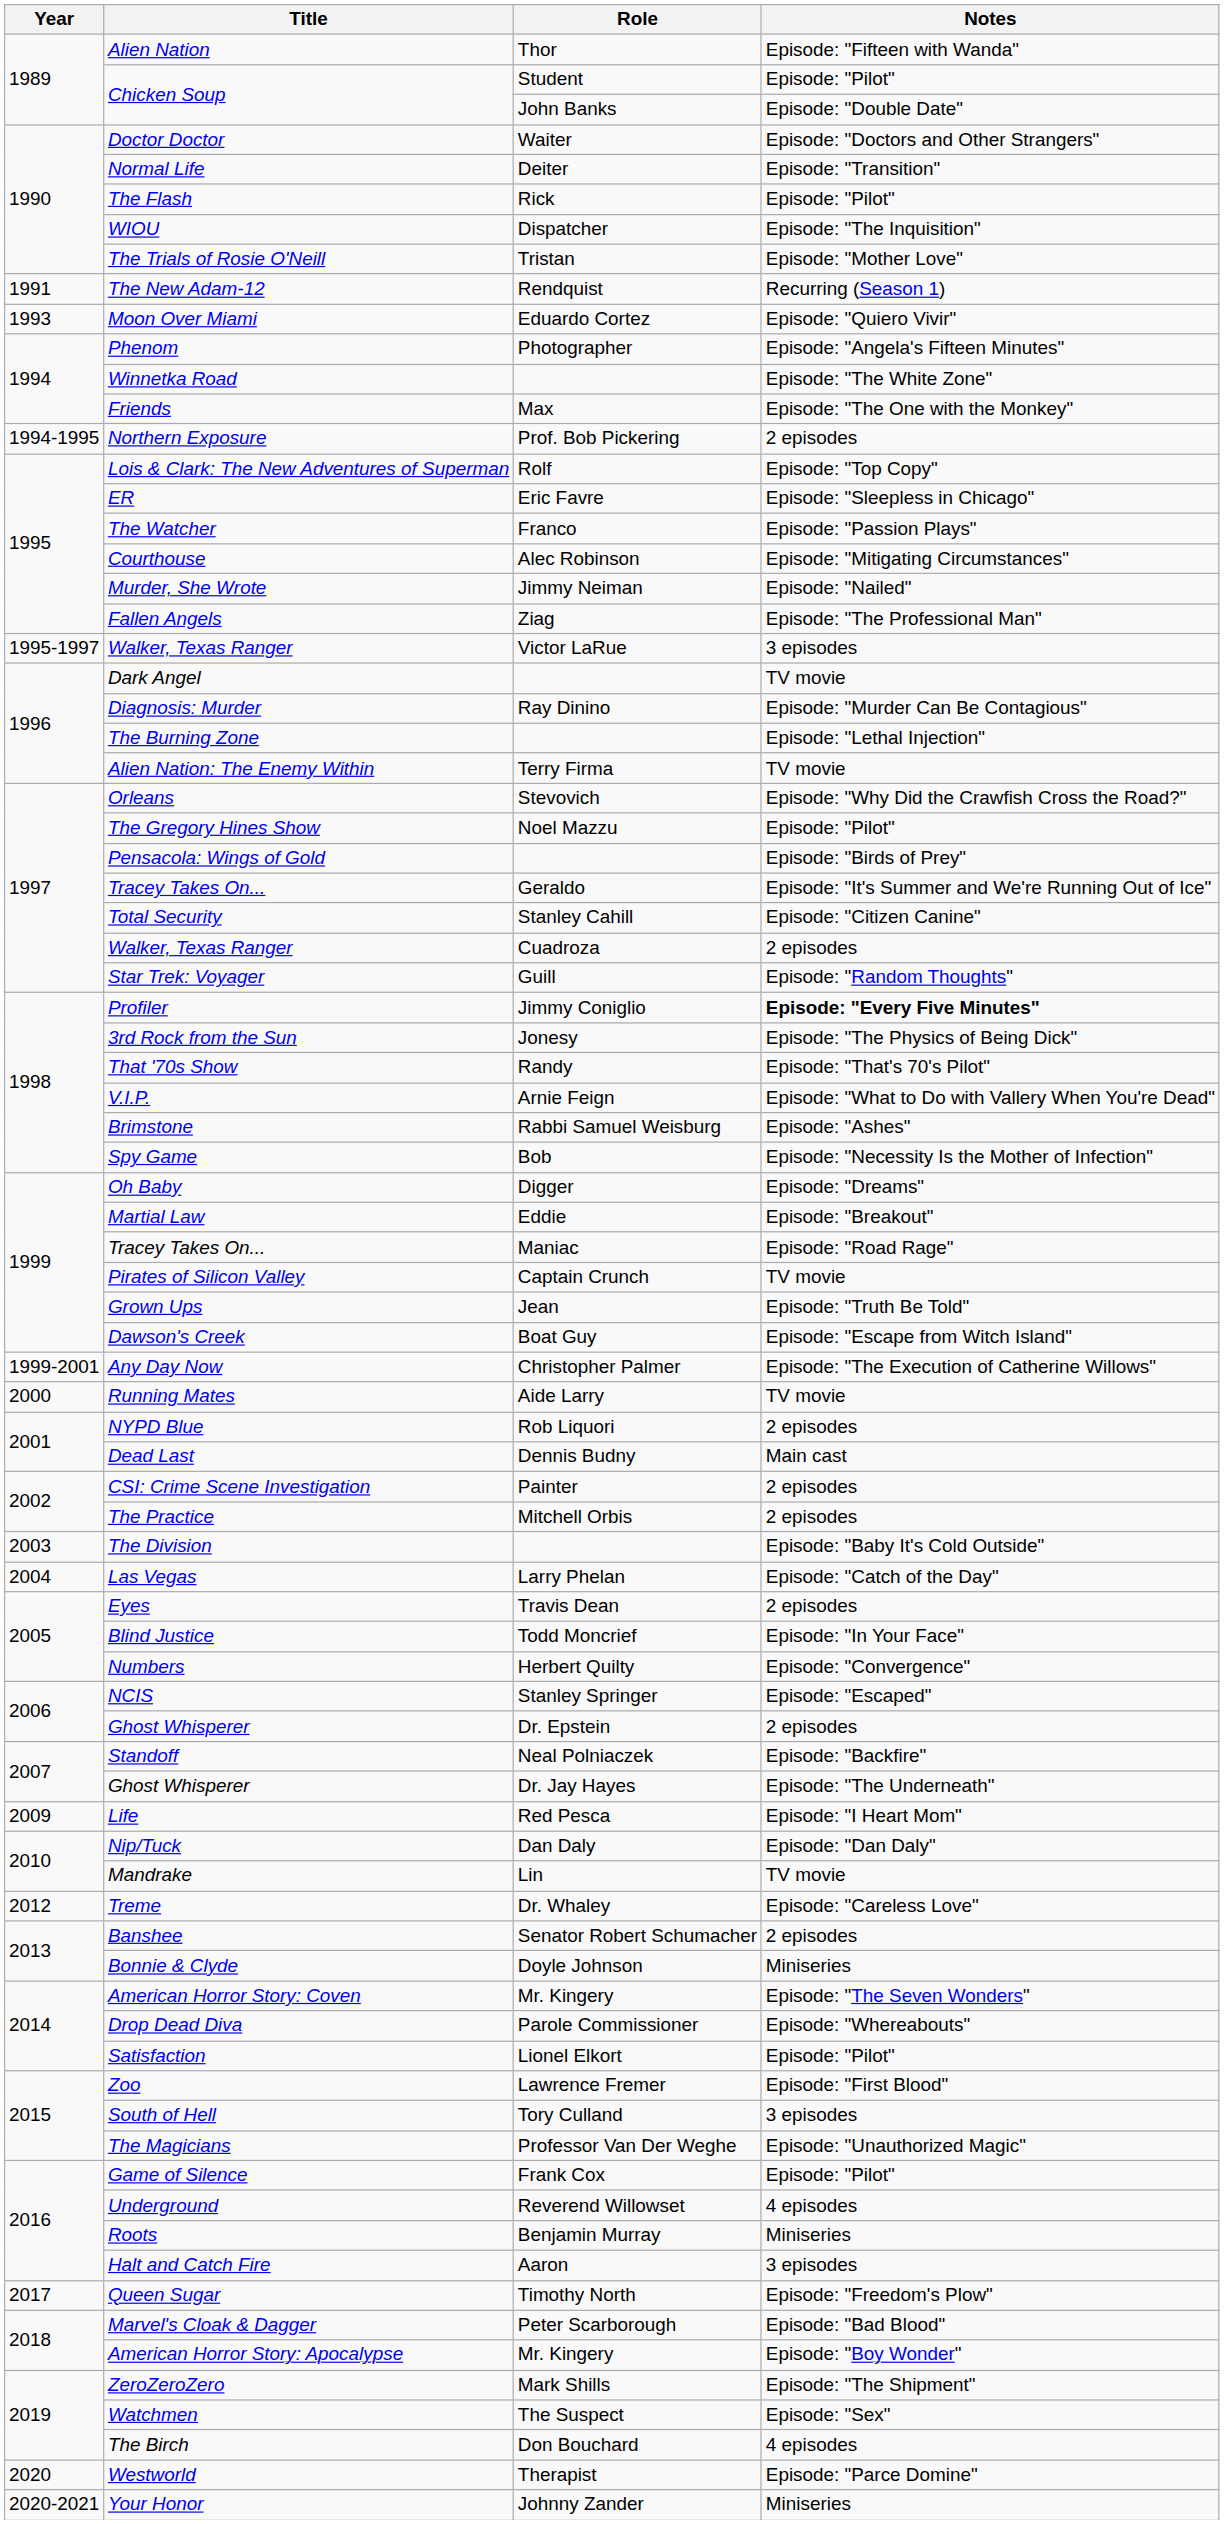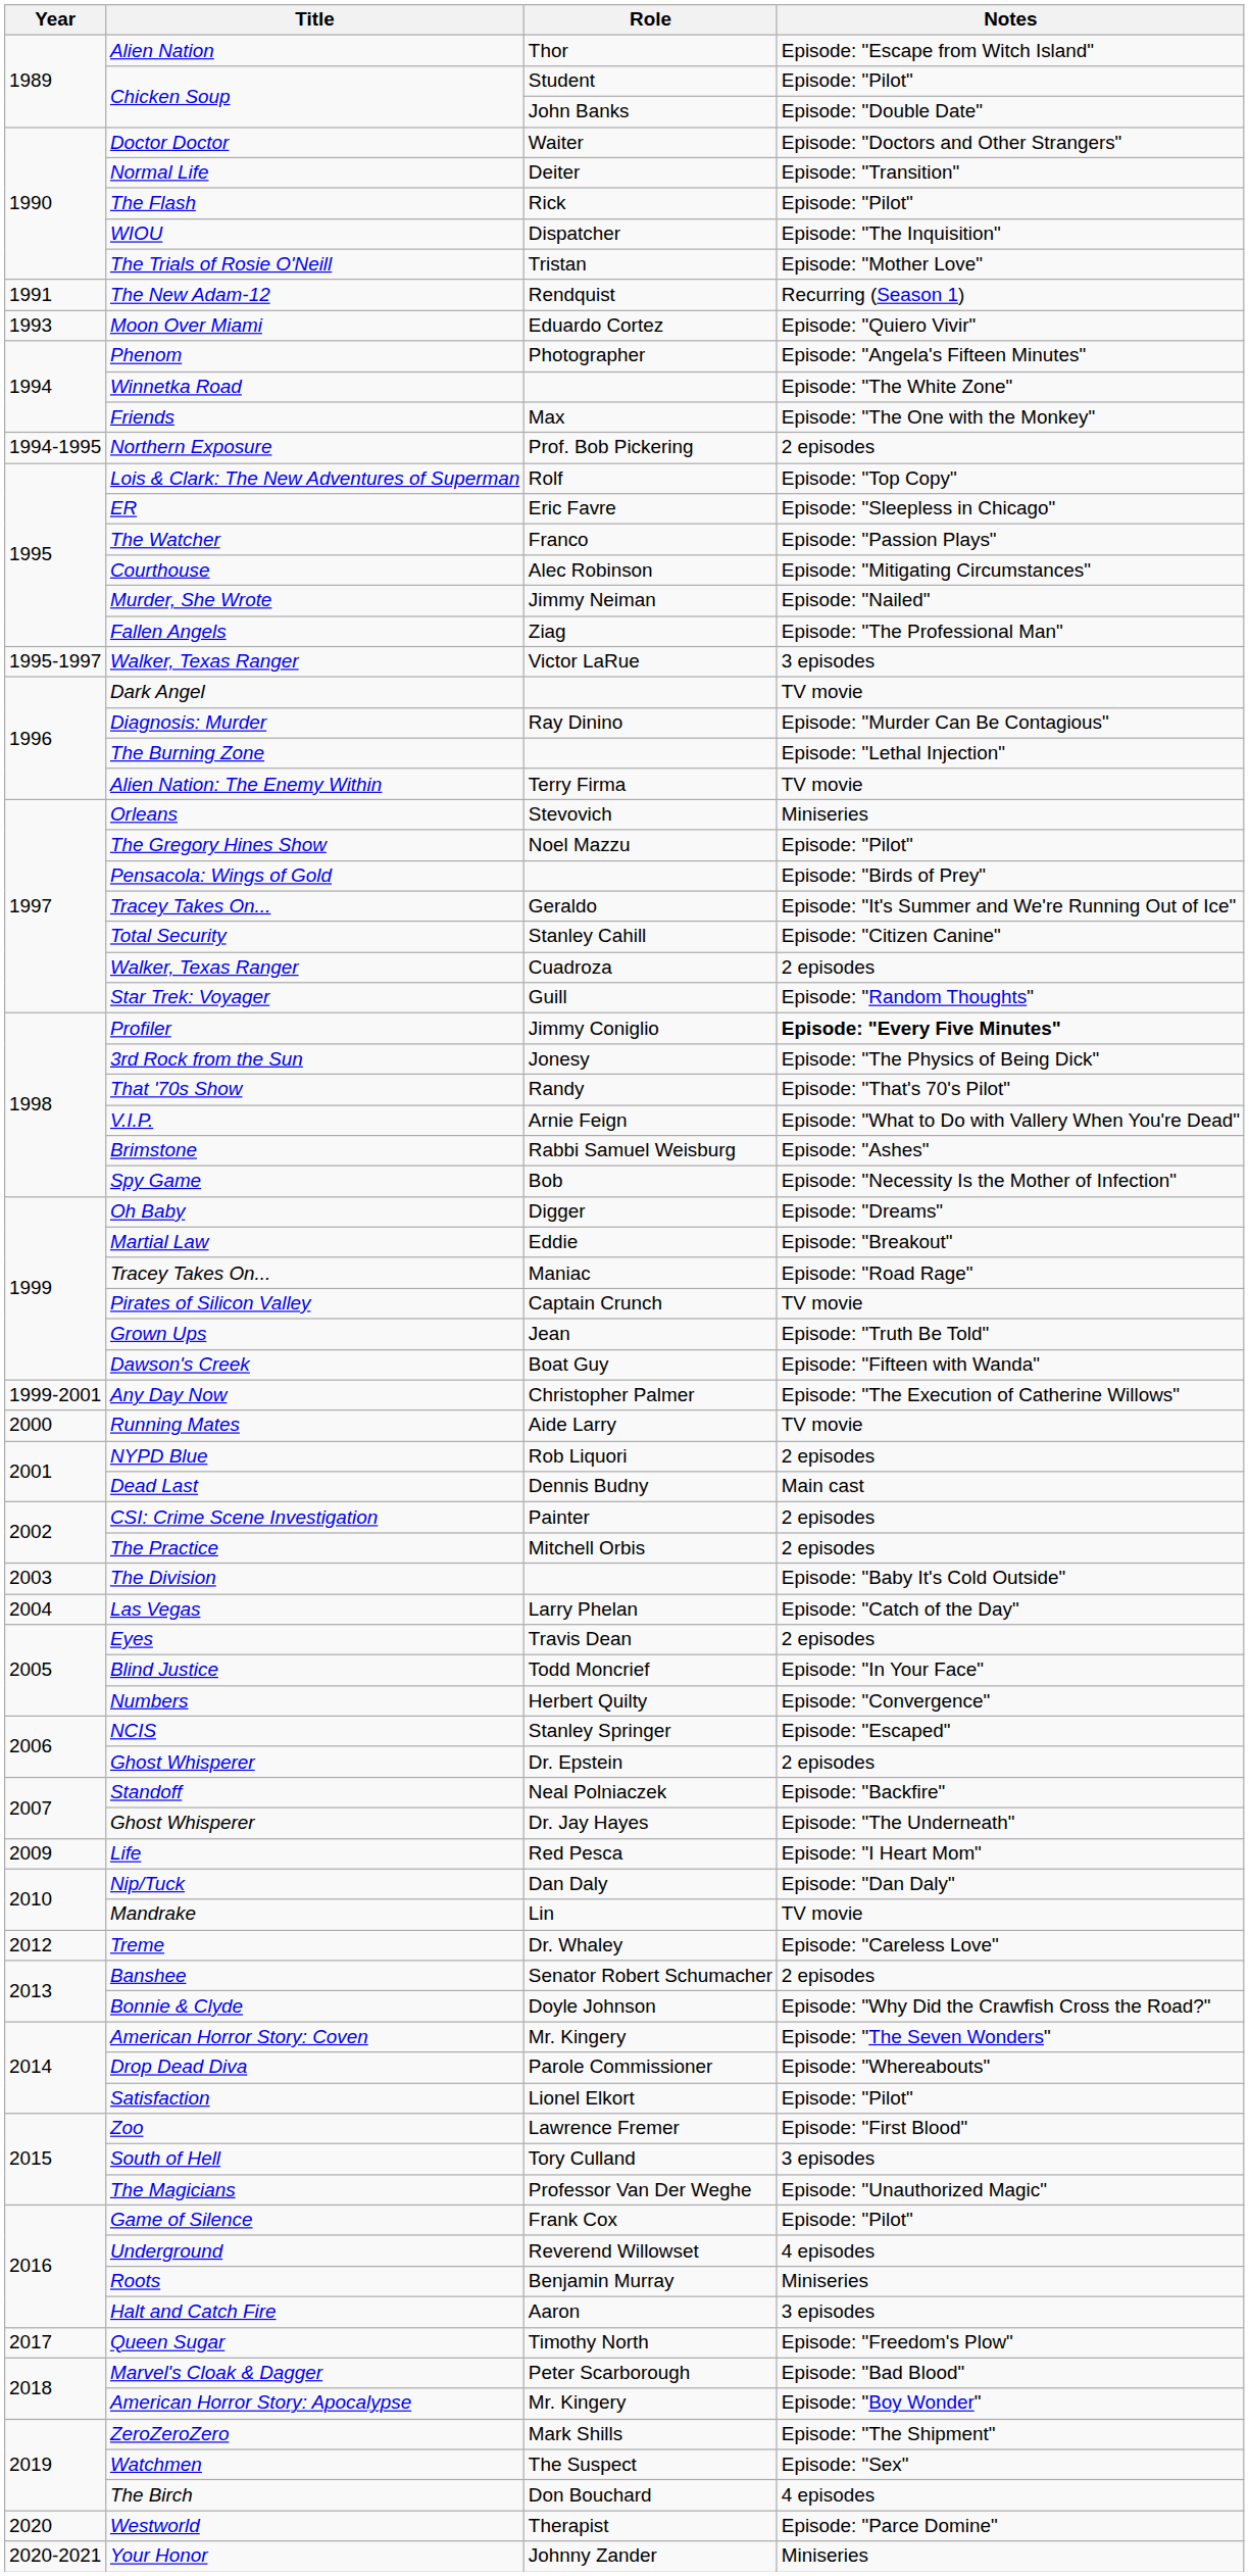 <table class="wikitable sortable">
 <tr>
 <th>Year</th>
 <th>Title</th>
 <th>Role</th>
 <th>Notes</th>
 </tr>
 <tr>
 <td rowspan="3">1989</td>
 <td><em><a href='#'>Alien Nation</a></em></td>
 <td>Thor</td>
-<td>Episode: "Fifteen with Wanda"</td>
+<td>Episode: "Escape from Witch Island"</td>
 </tr>
 <tr>
 <td rowspan="2"><em><a href='#'>Chicken Soup</a></em></td>
 <td>Student</td>
 <td>Episode: "Pilot"</td>
 </tr>
 <tr>
 <td>John Banks</td>
 <td>Episode: "Double Date"</td>
 </tr>
 <tr>
 <td rowspan="5">1990</td>
 <td><em><a href='#'>Doctor Doctor</a></em></td>
 <td>Waiter</td>
 <td>Episode: "Doctors and Other Strangers"</td>
 </tr>
 <tr>
 <td><em><a href='#'>Normal Life</a></em></td>
 <td>Deiter</td>
 <td>Episode: "Transition"</td>
 </tr>
 <tr>
 <td><em><a href='#'>The Flash</a></em></td>
 <td>Rick</td>
 <td>Episode: "Pilot"</td>
 </tr>
 <tr>
 <td><em><a href='#'>WIOU</a></em></td>
 <td>Dispatcher</td>
 <td>Episode: "The Inquisition"</td>
 </tr>
 <tr>
 <td><em><a href='#'>The Trials of Rosie O'Neill</a></em></td>
 <td>Tristan</td>
 <td>Episode: "Mother Love"</td>
 </tr>
 <tr>
 <td>1991</td>
 <td><em><a href='#'>The New Adam-12</a></em></td>
 <td>Rendquist</td>
 <td>Recurring (<a href='#'>Season 1</a>)</td>
 </tr>
 <tr>
 <td>1993</td>
 <td><em><a href='#'>Moon Over Miami</a></em></td>
 <td>Eduardo Cortez</td>
 <td>Episode: "Quiero Vivir"</td>
 </tr>
 <tr>
 <td rowspan="3">1994</td>
 <td><em><a href='#'>Phenom</a></em></td>
 <td>Photographer</td>
 <td>Episode: "Angela's Fifteen Minutes"</td>
 </tr>
 <tr>
 <td><em><a href='#'>Winnetka Road</a></em></td>
 <td></td>
 <td>Episode: "The White Zone"</td>
 </tr>
 <tr>
 <td><em><a href='#'>Friends</a></em></td>
 <td>Max</td>
 <td>Episode: "The One with the Monkey"</td>
 </tr>
 <tr>
 <td>1994-1995</td>
 <td><em><a href='#'>Northern Exposure</a></em></td>
 <td>Prof. Bob Pickering</td>
 <td>2 episodes</td>
 </tr>
 <tr>
 <td rowspan="6">1995</td>
 <td><em><a href='#'>Lois & Clark: The New Adventures of Superman</a></em></td>
 <td>Rolf</td>
 <td>Episode: "Top Copy"</td>
 </tr>
 <tr>
 <td><em><a href='#'>ER</a></em></td>
 <td>Eric Favre</td>
 <td>Episode: "Sleepless in Chicago"</td>
 </tr>
 <tr>
 <td><em><a href='#'>The Watcher</a></em></td>
 <td>Franco</td>
 <td>Episode: "Passion Plays"</td>
 </tr>
 <tr>
 <td><em><a href='#'>Courthouse</a></em></td>
 <td>Alec Robinson</td>
 <td>Episode: "Mitigating Circumstances"</td>
 </tr>
 <tr>
 <td><em><a href='#'>Murder, She Wrote</a></em></td>
 <td>Jimmy Neiman</td>
 <td>Episode: "Nailed"</td>
 </tr>
 <tr>
 <td><em><a href='#'>Fallen Angels</a></em></td>
 <td>Ziag</td>
 <td>Episode: "The Professional Man"</td>
 </tr>
 <tr>
 <td>1995-1997</td>
 <td><em><a href='#'>Walker, Texas Ranger</a></em></td>
 <td>Victor LaRue</td>
 <td>3 episodes</td>
 </tr>
 <tr>
 <td rowspan="4">1996</td>
 <td><em>Dark Angel</em></td>
 <td></td>
 <td>TV movie</td>
 </tr>
 <tr>
 <td><em><a href='#'>Diagnosis: Murder</a></em></td>
 <td>Ray Dinino</td>
 <td>Episode: "Murder Can Be Contagious"</td>
 </tr>
 <tr>
 <td><em><a href='#'>The Burning Zone</a></em></td>
 <td></td>
 <td>Episode: "Lethal Injection"</td>
 </tr>
 <tr>
 <td><em><a href='#'>Alien Nation: The Enemy Within</a></em></td>
 <td>Terry Firma</td>
 <td>TV movie</td>
 </tr>
 <tr>
 <td rowspan="7">1997</td>
 <td><em><a href='#'>Orleans</a></em></td>
 <td>Stevovich</td>
-<td>Episode: "Why Did the Crawfish Cross the Road?"</td>
+<td>Miniseries</td>
 </tr>
 <tr>
 <td><em><a href='#'>The Gregory Hines Show</a></em></td>
 <td>Noel Mazzu</td>
 <td>Episode: "Pilot"</td>
 </tr>
 <tr>
 <td><em><a href='#'>Pensacola: Wings of Gold</a></em></td>
 <td></td>
 <td>Episode: "Birds of Prey"</td>
 </tr>
 <tr>
 <td><em><a href='#'>Tracey Takes On...</a></em></td>
 <td>Geraldo</td>
 <td>Episode: "It's Summer and We're Running Out of Ice"</td>
 </tr>
 <tr>
 <td><em><a href='#'>Total Security</a></em></td>
 <td>Stanley Cahill</td>
 <td>Episode: "Citizen Canine"</td>
 </tr>
 <tr>
 <td><em><a href='#'>Walker, Texas Ranger</a></em></td>
 <td>Cuadroza</td>
 <td>2 episodes</td>
 </tr>
 <tr>
 <td><em><a href='#'>Star Trek: Voyager</a></em></td>
 <td>Guill</td>
 <td>Episode: "<a href='#'>Random Thoughts</a>"</td>
 </tr>
 <tr>
 <td rowspan="6">1998</td>
 <td><em><a href='#'>Profiler</a></em></td>
 <td>Jimmy Coniglio</td>
 <td><strong>Episode: "Every Five Minutes"</strong></td>
 </tr>
 <tr>
 <td><em><a href='#'>3rd Rock from the Sun</a></em></td>
 <td>Jonesy</td>
 <td>Episode: "The Physics of Being Dick"</td>
 </tr>
 <tr>
 <td><em><a href='#'>That '70s Show</a></em></td>
 <td>Randy</td>
 <td>Episode: "That's 70's Pilot"</td>
 </tr>
 <tr>
 <td><em><a href='#'>V.I.P.</a></em></td>
 <td>Arnie Feign</td>
 <td>Episode: "What to Do with Vallery When You're Dead"</td>
 </tr>
 <tr>
 <td><em><a href='#'>Brimstone</a></em></td>
 <td>Rabbi Samuel Weisburg</td>
 <td>Episode: "Ashes"</td>
 </tr>
 <tr>
 <td><em><a href='#'>Spy Game</a></em></td>
 <td>Bob</td>
 <td>Episode: "Necessity Is the Mother of Infection"</td>
 </tr>
 <tr>
 <td rowspan="6">1999</td>
 <td><em><a href='#'>Oh Baby</a></em></td>
 <td>Digger</td>
 <td>Episode: "Dreams"</td>
 </tr>
 <tr>
 <td><em><a href='#'>Martial Law</a></em></td>
 <td>Eddie</td>
 <td>Episode: "Breakout"</td>
 </tr>
 <tr>
 <td><em>Tracey Takes On...</em></td>
 <td>Maniac</td>
 <td>Episode: "Road Rage"</td>
 </tr>
 <tr>
 <td><em><a href='#'>Pirates of Silicon Valley</a></em></td>
 <td>Captain Crunch</td>
 <td>TV movie</td>
 </tr>
 <tr>
 <td><em><a href='#'>Grown Ups</a></em></td>
 <td>Jean</td>
 <td>Episode: "Truth Be Told"</td>
 </tr>
 <tr>
 <td><em><a href='#'>Dawson's Creek</a></em></td>
 <td>Boat Guy</td>
-<td>Episode: "Escape from Witch Island"</td>
+<td>Episode: "Fifteen with Wanda"</td>
 </tr>
 <tr>
 <td>1999-2001</td>
 <td><em><a href='#'>Any Day Now</a></em></td>
 <td>Christopher Palmer</td>
 <td>Episode: "The Execution of Catherine Willows"</td>
 </tr>
 <tr>
 <td>2000</td>
 <td><em><a href='#'>Running Mates</a></em></td>
 <td>Aide Larry</td>
 <td>TV movie</td>
 </tr>
 <tr>
 <td rowspan="2">2001</td>
 <td><em><a href='#'>NYPD Blue</a></em></td>
 <td>Rob Liquori</td>
 <td>2 episodes</td>
 </tr>
 <tr>
 <td><em><a href='#'>Dead Last</a></em></td>
 <td>Dennis Budny</td>
 <td>Main cast</td>
 </tr>
 <tr>
 <td rowspan="2">2002</td>
 <td><em><a href='#'>CSI: Crime Scene Investigation</a></em></td>
 <td>Painter</td>
 <td>2 episodes</td>
 </tr>
 <tr>
 <td><em><a href='#'>The Practice</a></em></td>
 <td>Mitchell Orbis</td>
 <td>2 episodes</td>
 </tr>
 <tr>
 <td>2003</td>
 <td><em><a href='#'>The Division</a></em></td>
 <td></td>
 <td>Episode: "Baby It's Cold Outside"</td>
 </tr>
 <tr>
 <td>2004</td>
 <td><em><a href='#'>Las Vegas</a></em></td>
 <td>Larry Phelan</td>
 <td>Episode: "Catch of the Day"</td>
 </tr>
 <tr>
 <td rowspan="3">2005</td>
 <td><em><a href='#'>Eyes</a></em></td>
 <td>Travis Dean</td>
 <td>2 episodes</td>
 </tr>
 <tr>
 <td><em><a href='#'>Blind Justice</a></em></td>
 <td>Todd Moncrief</td>
 <td>Episode: "In Your Face"</td>
 </tr>
 <tr>
 <td><em><a href='#'>Numbers</a></em></td>
 <td>Herbert Quilty</td>
 <td>Episode: "Convergence"</td>
 </tr>
 <tr>
 <td rowspan="2">2006</td>
 <td><em><a href='#'>NCIS</a></em></td>
 <td>Stanley Springer</td>
 <td>Episode: "Escaped"</td>
 </tr>
 <tr>
 <td><em><a href='#'>Ghost Whisperer</a></em></td>
 <td>Dr. Epstein</td>
 <td>2 episodes</td>
 </tr>
 <tr>
 <td rowspan="2">2007</td>
 <td><em><a href='#'>Standoff</a></em></td>
 <td>Neal Polniaczek</td>
 <td>Episode: "Backfire"</td>
 </tr>
 <tr>
 <td><em>Ghost Whisperer</em></td>
 <td>Dr. Jay Hayes</td>
 <td>Episode: "The Underneath"</td>
 </tr>
 <tr>
 <td>2009</td>
 <td><em><a href='#'>Life</a></em></td>
 <td>Red Pesca</td>
 <td>Episode: "I Heart Mom"</td>
 </tr>
 <tr>
 <td rowspan="2">2010</td>
 <td><em><a href='#'>Nip/Tuck</a></em></td>
 <td>Dan Daly</td>
 <td>Episode: "Dan Daly"</td>
 </tr>
 <tr>
 <td><em>Mandrake</em></td>
 <td>Lin</td>
 <td>TV movie</td>
 </tr>
 <tr>
 <td>2012</td>
 <td><em><a href='#'>Treme</a></em></td>
 <td>Dr. Whaley</td>
 <td>Episode: "Careless Love"</td>
 </tr>
 <tr>
 <td rowspan="2">2013</td>
 <td><em><a href='#'>Banshee</a></em></td>
 <td>Senator Robert Schumacher</td>
 <td>2 episodes</td>
 </tr>
 <tr>
 <td><em><a href='#'>Bonnie & Clyde</a></em></td>
 <td>Doyle Johnson</td>
-<td>Miniseries</td>
+<td>Episode: "Why Did the Crawfish Cross the Road?"</td>
 </tr>
 <tr>
 <td rowspan="3">2014</td>
 <td><em><a href='#'>American Horror Story: Coven</a></em></td>
 <td>Mr. Kingery</td>
 <td>Episode: "<a href='#'>The Seven Wonders</a>"</td>
 </tr>
 <tr>
 <td><em><a href='#'>Drop Dead Diva</a></em></td>
 <td>Parole Commissioner</td>
 <td>Episode: "Whereabouts"</td>
 </tr>
 <tr>
 <td><em><a href='#'>Satisfaction</a></em></td>
 <td>Lionel Elkort</td>
 <td>Episode: "Pilot"</td>
 </tr>
 <tr>
 <td rowspan="3">2015</td>
 <td><em><a href='#'>Zoo</a></em></td>
 <td>Lawrence Fremer</td>
 <td>Episode: "First Blood"</td>
 </tr>
 <tr>
 <td><em><a href='#'>South of Hell</a></em></td>
 <td>Tory Culland</td>
 <td>3 episodes</td>
 </tr>
 <tr>
 <td><em><a href='#'>The Magicians</a></em></td>
 <td>Professor Van Der Weghe</td>
 <td>Episode: "Unauthorized Magic"</td>
 </tr>
 <tr>
 <td rowspan="4">2016</td>
 <td><em><a href='#'>Game of Silence</a></em></td>
 <td>Frank Cox</td>
 <td>Episode: "Pilot"</td>
 </tr>
 <tr>
 <td><em><a href='#'>Underground</a></em></td>
 <td>Reverend Willowset</td>
 <td>4 episodes</td>
 </tr>
 <tr>
 <td><em><a href='#'>Roots</a></em></td>
 <td>Benjamin Murray</td>
 <td>Miniseries</td>
 </tr>
 <tr>
 <td><em><a href='#'>Halt and Catch Fire</a></em></td>
 <td>Aaron</td>
 <td>3 episodes</td>
 </tr>
 <tr>
 <td>2017</td>
 <td><em><a href='#'>Queen Sugar</a></em></td>
 <td>Timothy North</td>
 <td>Episode: "Freedom's Plow"</td>
 </tr>
 <tr>
 <td rowspan="2">2018</td>
 <td><em><a href='#'>Marvel's Cloak & Dagger</a></em></td>
 <td>Peter Scarborough</td>
 <td>Episode: "Bad Blood"</td>
 </tr>
 <tr>
 <td><em><a href='#'>American Horror Story: Apocalypse</a></em></td>
 <td>Mr. Kingery</td>
 <td>Episode: "<a href='#'>Boy Wonder</a>"</td>
 </tr>
 <tr>
 <td rowspan="3">2019</td>
 <td><em><a href='#'>ZeroZeroZero</a></em></td>
 <td>Mark Shills</td>
 <td>Episode: "The Shipment"</td>
 </tr>
 <tr>
 <td><em><a href='#'>Watchmen</a></em></td>
 <td>The Suspect</td>
 <td>Episode: "Sex"</td>
 </tr>
 <tr>
 <td><em>The Birch</em></td>
 <td>Don Bouchard</td>
 <td>4 episodes</td>
 </tr>
 <tr>
 <td>2020</td>
 <td><em><a href='#'>Westworld</a></em></td>
 <td>Therapist</td>
 <td>Episode: "Parce Domine"</td>
 </tr>
 <tr>
 <td>2020-2021</td>
 <td><em><a href='#'>Your Honor</a></em></td>
 <td>Johnny Zander</td>
 <td>Miniseries</td>
 </tr>
 </table>
